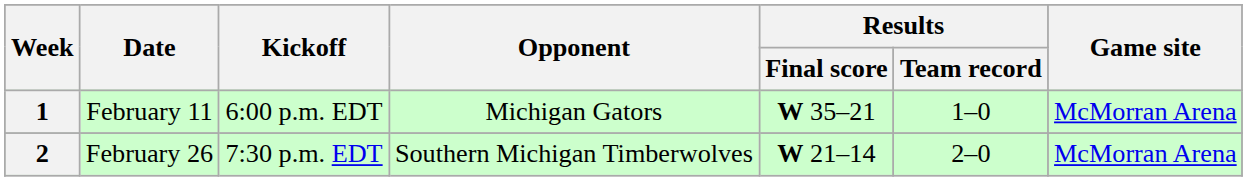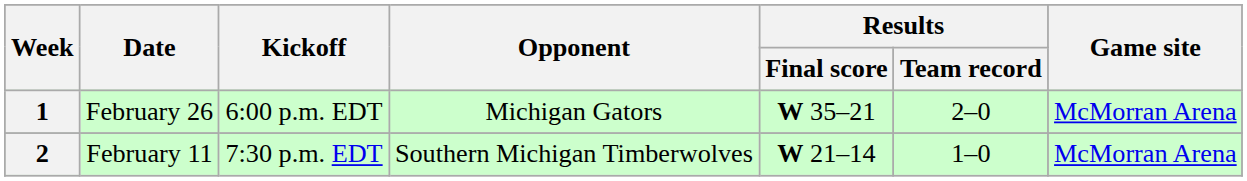 <table class="wikitable" align="center" style="font-size: 92%">
 <tr>
 <th rowspan="2">Week</th>
 <th rowspan="2">Date</th>
 <th rowspan="2">Kickoff</th>
 <th rowspan="2">Opponent</th>
 <th colspan="2">Results</th>
 <th rowspan="2">Game site</th>
 </tr>
 <tr>
 <th>Final score</th>
 <th>Team record</th>
 </tr>
 <tr style="background:#cfc">
 <th>1</th>
-<td style="text-align:center;">February 11</td>
+<td style="text-align:center;">February 26</td>
 <td style="text-align:center;">6:00 p.m. EDT</td>
 <td style="text-align:center;">Michigan Gators</td>
 <td style="text-align:center;"><strong>W</strong> 35–21</td>
-<td style="text-align:center;">1–0</td>
+<td style="text-align:center;">2–0</td>
 <td style="text-align:center;"><a href='#'>McMorran Arena</a></td>
 </tr>
 <tr style="background:#cfc">
 <th>2</th>
-<td style="text-align:center;">February 26</td>
+<td style="text-align:center;">February 11</td>
 <td style="text-align:center;">7:30 p.m. <a href='#'>EDT</a></td>
 <td style="text-align:center;">Southern Michigan Timberwolves</td>
 <td style="text-align:center;"><strong>W</strong> 21–14</td>
-<td style="text-align:center;">2–0</td>
+<td style="text-align:center;">1–0</td>
 <td style="text-align:center;"><a href='#'>McMorran Arena</a></td>
 </tr>
 </table>
